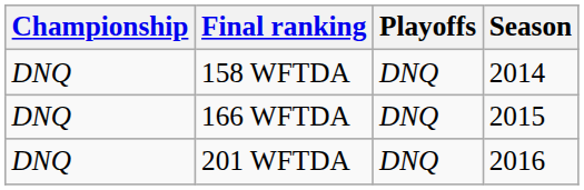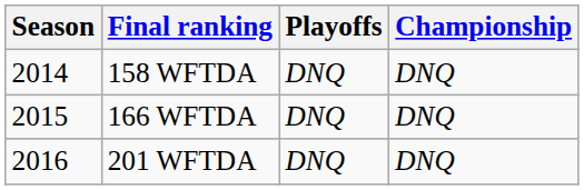 <table class="wikitable sortable">
 <tr>
-<th><a href='#'>Championship</a></th>
+<th>Season</th>
 <th><a href='#'>Final ranking</a></th>
 <th>Playoffs</th>
-<th>Season</th>
+<th><a href='#'>Championship</a></th>
 </tr>
 <tr>
-<td><em>DNQ</em></td>
+<td>2014</td>
 <td>158 WFTDA</td>
 <td><em>DNQ</em></td>
-<td>2014</td>
+<td><em>DNQ</em></td>
 </tr>
 <tr>
-<td><em>DNQ</em></td>
+<td>2015</td>
 <td>166 WFTDA</td>
 <td><em>DNQ</em></td>
-<td>2015</td>
+<td><em>DNQ</em></td>
 </tr>
 <tr>
-<td><em>DNQ</em></td>
+<td>2016</td>
 <td>201 WFTDA</td>
 <td><em>DNQ</em></td>
-<td>2016</td>
+<td><em>DNQ</em></td>
 </tr>
 </table>
